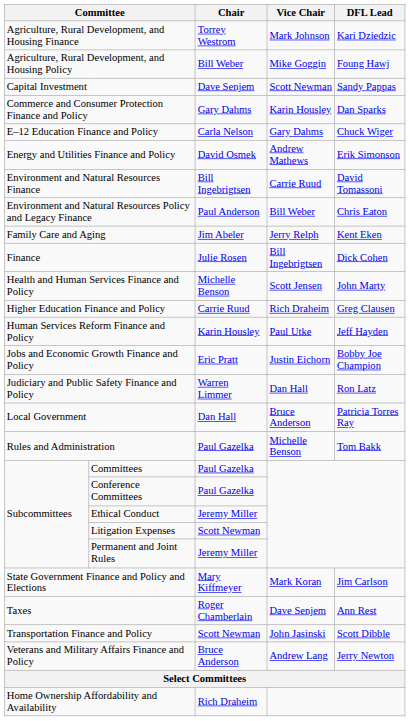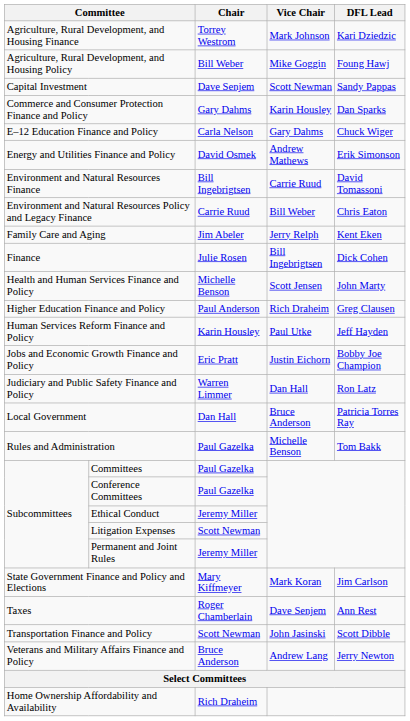 <table class="wikitable">
 <tr>
 <th colspan="2">Committee</th>
 <th>Chair</th>
 <th>Vice Chair</th>
 <th>DFL Lead</th>
 </tr>
 <tr>
 <td colspan="2">Agriculture, Rural Development, and Housing Finance</td>
 <td><a href='#'>Torrey Westrom</a></td>
 <td><a href='#'>Mark Johnson</a></td>
 <td><a href='#'>Kari Dziedzic</a></td>
 </tr>
 <tr>
 <td colspan="2">Agriculture, Rural Development, and Housing Policy</td>
 <td><a href='#'>Bill Weber</a></td>
 <td><a href='#'>Mike Goggin</a></td>
 <td><a href='#'>Foung Hawj</a></td>
 </tr>
 <tr>
 <td colspan="2">Capital Investment</td>
 <td><a href='#'>Dave Senjem</a></td>
 <td><a href='#'>Scott Newman</a></td>
 <td><a href='#'>Sandy Pappas</a></td>
 </tr>
 <tr>
 <td colspan="2">Commerce and Consumer Protection Finance and Policy</td>
 <td><a href='#'>Gary Dahms</a></td>
 <td><a href='#'>Karin Housley</a></td>
 <td><a href='#'>Dan Sparks</a></td>
 </tr>
 <tr>
 <td colspan="2">E–12 Education Finance and Policy</td>
 <td><a href='#'>Carla Nelson</a></td>
 <td><a href='#'>Gary Dahms</a></td>
 <td><a href='#'>Chuck Wiger</a></td>
 </tr>
 <tr>
 <td colspan="2">Energy and Utilities Finance and Policy</td>
 <td><a href='#'>David Osmek</a></td>
 <td><a href='#'>Andrew Mathews</a></td>
 <td><a href='#'>Erik Simonson</a></td>
 </tr>
 <tr>
 <td colspan="2">Environment and Natural Resources Finance</td>
 <td><a href='#'>Bill Ingebrigtsen</a></td>
 <td><a href='#'>Carrie Ruud</a></td>
 <td><a href='#'>David Tomassoni</a></td>
 </tr>
 <tr>
 <td colspan="2">Environment and Natural Resources Policy and Legacy Finance</td>
-<td><a href='#'>Paul Anderson</a></td>
+<td><a href='#'>Carrie Ruud</a></td>
 <td><a href='#'>Bill Weber</a></td>
 <td><a href='#'>Chris Eaton</a></td>
 </tr>
 <tr>
 <td colspan="2">Family Care and Aging</td>
 <td><a href='#'>Jim Abeler</a></td>
 <td><a href='#'>Jerry Relph</a></td>
 <td><a href='#'>Kent Eken</a></td>
 </tr>
 <tr>
 <td colspan="2">Finance</td>
 <td><a href='#'>Julie Rosen</a></td>
 <td><a href='#'>Bill Ingebrigtsen</a></td>
 <td><a href='#'>Dick Cohen</a></td>
 </tr>
 <tr>
 <td colspan="2">Health and Human Services Finance and Policy</td>
 <td><a href='#'>Michelle Benson</a></td>
 <td><a href='#'>Scott Jensen</a></td>
 <td><a href='#'>John Marty</a></td>
 </tr>
 <tr>
 <td colspan="2">Higher Education Finance and Policy</td>
-<td><a href='#'>Carrie Ruud</a></td>
+<td><a href='#'>Paul Anderson</a></td>
 <td><a href='#'>Rich Draheim</a></td>
 <td><a href='#'>Greg Clausen</a></td>
 </tr>
 <tr>
 <td colspan="2">Human Services Reform Finance and Policy</td>
 <td><a href='#'>Karin Housley</a></td>
 <td><a href='#'>Paul Utke</a></td>
 <td><a href='#'>Jeff Hayden</a></td>
 </tr>
 <tr>
 <td colspan="2">Jobs and Economic Growth Finance and Policy</td>
 <td><a href='#'>Eric Pratt</a></td>
 <td><a href='#'>Justin Eichorn</a></td>
 <td><a href='#'>Bobby Joe Champion</a></td>
 </tr>
 <tr>
 <td colspan="2">Judiciary and Public Safety Finance and Policy</td>
 <td><a href='#'>Warren Limmer</a></td>
 <td><a href='#'>Dan Hall</a></td>
 <td><a href='#'>Ron Latz</a></td>
 </tr>
 <tr>
 <td colspan="2">Local Government</td>
 <td><a href='#'>Dan Hall</a></td>
 <td><a href='#'>Bruce Anderson</a></td>
 <td><a href='#'>Patricia Torres Ray</a></td>
 </tr>
 <tr>
 <td colspan="2">Rules and Administration</td>
 <td><a href='#'>Paul Gazelka</a></td>
 <td><a href='#'>Michelle Benson</a></td>
 <td><a href='#'>Tom Bakk</a></td>
 </tr>
 <tr>
 <td rowspan="5">Subcommittees</td>
 <td>Committees</td>
 <td><a href='#'>Paul Gazelka</a></td>
 <td colspan="2" rowspan="5"></td>
 </tr>
 <tr>
 <td>Conference Committees</td>
 <td><a href='#'>Paul Gazelka</a></td>
 </tr>
 <tr>
 <td>Ethical Conduct</td>
 <td><a href='#'>Jeremy Miller</a></td>
 </tr>
 <tr>
 <td>Litigation Expenses</td>
 <td><a href='#'>Scott Newman</a></td>
 </tr>
 <tr>
 <td>Permanent and Joint Rules</td>
 <td><a href='#'>Jeremy Miller</a></td>
 </tr>
 <tr>
 <td colspan="2">State Government Finance and Policy and Elections</td>
 <td><a href='#'>Mary Kiffmeyer</a></td>
 <td><a href='#'>Mark Koran</a></td>
 <td><a href='#'>Jim Carlson</a></td>
 </tr>
 <tr>
 <td colspan="2">Taxes</td>
 <td><a href='#'>Roger Chamberlain</a></td>
 <td><a href='#'>Dave Senjem</a></td>
 <td><a href='#'>Ann Rest</a></td>
 </tr>
 <tr>
 <td colspan="2">Transportation Finance and Policy</td>
 <td><a href='#'>Scott Newman</a></td>
 <td><a href='#'>John Jasinski</a></td>
 <td><a href='#'>Scott Dibble</a></td>
 </tr>
 <tr>
 <td colspan="2">Veterans and Military Affairs Finance and Policy</td>
 <td><a href='#'>Bruce Anderson</a></td>
 <td><a href='#'>Andrew Lang</a></td>
 <td><a href='#'>Jerry Newton</a></td>
 </tr>
 <tr>
 <th colspan="5">Select Committees</th>
 </tr>
 <tr>
 <td colspan="2">Home Ownership Affordability and Availability</td>
 <td><a href='#'>Rich Draheim</a></td>
 <td colspan="2"></td>
 </tr>
 </table>
